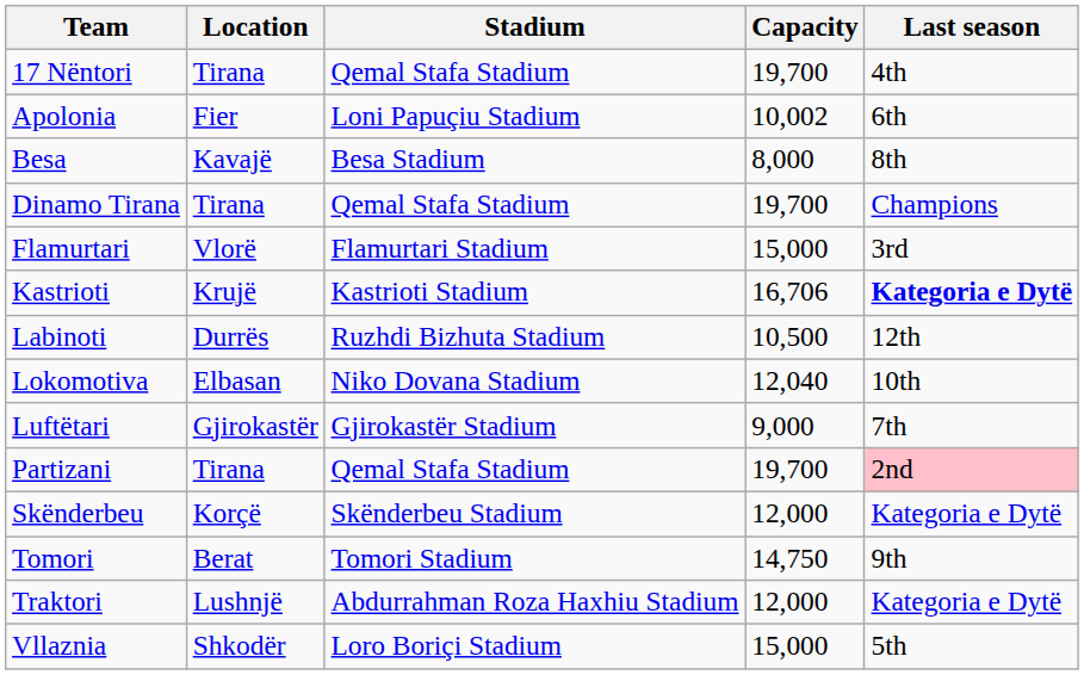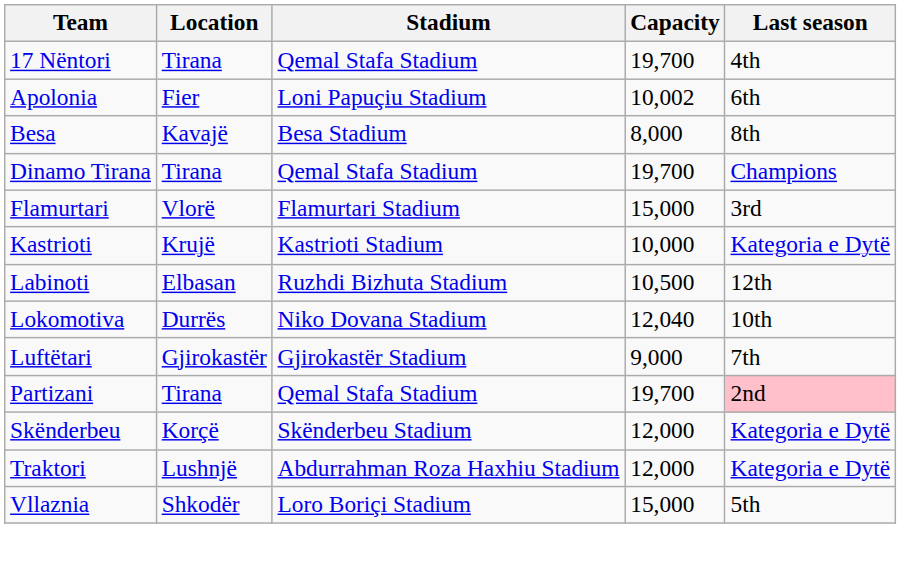 <table class="wikitable sortable">
 <tr>
 <th>Team</th>
 <th>Location</th>
 <th>Stadium</th>
 <th>Capacity</th>
 <th>Last season</th>
 </tr>
 <tr>
 <td><a href='#'>17 Nëntori</a></td>
 <td><a href='#'>Tirana</a></td>
 <td><a href='#'>Qemal Stafa Stadium</a></td>
 <td>19,700</td>
 <td>4th</td>
 </tr>
 <tr>
 <td><a href='#'>Apolonia</a></td>
 <td><a href='#'>Fier</a></td>
 <td><a href='#'>Loni Papuçiu Stadium</a></td>
 <td>10,002</td>
 <td>6th</td>
 </tr>
 <tr>
 <td><a href='#'>Besa</a></td>
 <td><a href='#'>Kavajë</a></td>
 <td><a href='#'>Besa Stadium</a></td>
 <td>8,000</td>
 <td>8th</td>
 </tr>
 <tr>
 <td><a href='#'>Dinamo Tirana</a></td>
 <td><a href='#'>Tirana</a></td>
 <td><a href='#'>Qemal Stafa Stadium</a></td>
 <td>19,700</td>
 <td><a href='#'>Champions</a></td>
 </tr>
 <tr>
 <td><a href='#'>Flamurtari</a></td>
 <td><a href='#'>Vlorë</a></td>
 <td><a href='#'>Flamurtari Stadium</a></td>
 <td>15,000</td>
 <td>3rd</td>
 </tr>
 <tr>
 <td><a href='#'>Kastrioti</a></td>
 <td><a href='#'>Krujë</a></td>
 <td><a href='#'>Kastrioti Stadium</a></td>
-<td>16,706</td>
-<td><strong><a href='#'>Kategoria e Dytë</a></strong></td>
+<td>10,000</td>
+<td><a href='#'>Kategoria e Dytë</a></td>
 </tr>
 <tr>
 <td><a href='#'>Labinoti</a></td>
-<td><a href='#'>Durrës</a></td>
+<td><a href='#'>Elbasan</a></td>
 <td><a href='#'>Ruzhdi Bizhuta Stadium</a></td>
 <td>10,500</td>
 <td>12th</td>
 </tr>
 <tr>
 <td><a href='#'>Lokomotiva</a></td>
-<td><a href='#'>Elbasan</a></td>
+<td><a href='#'>Durrës</a></td>
 <td><a href='#'>Niko Dovana Stadium</a></td>
 <td>12,040</td>
 <td>10th</td>
 </tr>
 <tr>
 <td><a href='#'>Luftëtari</a></td>
 <td><a href='#'>Gjirokastër</a></td>
 <td><a href='#'>Gjirokastër Stadium</a></td>
 <td>9,000</td>
 <td>7th</td>
 </tr>
 <tr>
 <td><a href='#'>Partizani</a></td>
 <td><a href='#'>Tirana</a></td>
 <td><a href='#'>Qemal Stafa Stadium</a></td>
 <td>19,700</td>
 <td style="background: pink;">2nd</td>
 </tr>
 <tr>
 <td><a href='#'>Skënderbeu</a></td>
 <td><a href='#'>Korçë</a></td>
 <td><a href='#'>Skënderbeu Stadium</a></td>
 <td>12,000</td>
 <td><a href='#'>Kategoria e Dytë</a></td>
 </tr>
 <tr>
-<td><a href='#'>Tomori</a></td>
-<td><a href='#'>Berat</a></td>
-<td><a href='#'>Tomori Stadium</a></td>
-<td>14,750</td>
-<td>9th</td>
-</tr>
-<tr>
 <td><a href='#'>Traktori</a></td>
 <td><a href='#'>Lushnjë</a></td>
 <td><a href='#'>Abdurrahman Roza Haxhiu Stadium</a></td>
 <td>12,000</td>
 <td><a href='#'>Kategoria e Dytë</a></td>
 </tr>
 <tr>
 <td><a href='#'>Vllaznia</a></td>
 <td><a href='#'>Shkodër</a></td>
 <td><a href='#'>Loro Boriçi Stadium</a></td>
 <td>15,000</td>
 <td>5th</td>
 </tr>
 </table>
